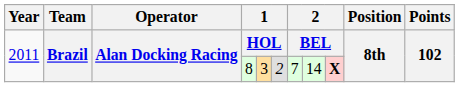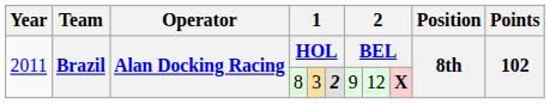 <table class="wikitable" style="text-align:center; font-size:85%">
 <tr>
 <th>Year</th>
 <th>Team</th>
 <th>Operator</th>
 <th colspan=3>1</th>
 <th colspan=3>2</th>
 <th>Position</th>
 <th>Points</th>
 </tr>
 <tr>
 <td rowspan=2><a href='#'>2011</a></td>
 <th rowspan=2><a href='#'>Brazil</a></th>
 <th rowspan=2><a href='#'>Alan Docking Racing</a></th>
 <th colspan=3><a href='#'>HOL</a></th>
 <th colspan=3><a href='#'>BEL</a></th>
 <th rowspan=2>8th</th>
 <th rowspan=2>102</th>
 </tr>
 <tr>
 <td style="background:#DFFFDF;">8</td>
 <td style="background:#FFDF9F;">3</td>
-<td style="background:#DFDFDF;"><em>2</em></td>
-<td style="background:#DFFFDF;">7</td>
-<td style="background:#DFFFDF;">14</td>
+<td style="background:#DFDFDF;"><strong><em>2</em></strong></td>
+<td style="background:#DFFFDF;">9</td>
+<td style="background:#DFFFDF;">12</td>
 <td style="background:#FFCFCF;"><strong>X</strong></td>
 </tr>
 </table>
